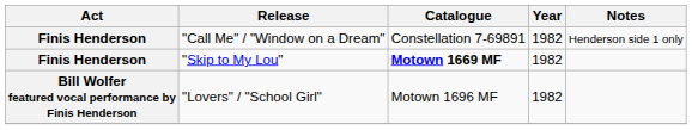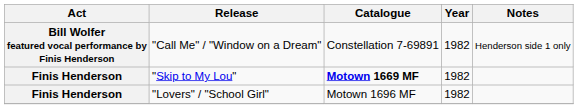 <table class="wikitable plainrowheaders sortable">
 <tr>
 <th scope="col" class="unsortable">Act</th>
 <th scope="col">Release</th>
 <th scope="col">Catalogue</th>
 <th scope="col">Year</th>
 <th scope="col" class="unsortable">Notes</th>
 </tr>
 <tr>
-<th scope="row">Finis Henderson</th>
+<th scope="row">Bill Wolfer<br><small>featured vocal performance by<br> Finis Henderson</small></th>
 <td>"Call Me" / "Window on a Dream"</td>
 <td>Constellation 7-69891</td>
 <td>1982</td>
 <td><small>Henderson side 1 only</small></td>
 </tr>
 <tr>
 <th scope="row">Finis Henderson</th>
 <td>"<a href='#'>Skip to My Lou</a>"</td>
 <td><strong><a href='#'>Motown</a> 1669 MF</strong></td>
 <td>1982</td>
 <td></td>
 </tr>
 <tr>
-<th scope="row">Bill Wolfer<br><small>featured vocal performance by<br> Finis Henderson</small></th>
+<th scope="row">Finis Henderson</th>
 <td>"Lovers" / "School Girl"</td>
 <td>Motown 1696 MF</td>
 <td>1982</td>
 <td></td>
 </tr>
 <tr>
 </tr>
 </table>
